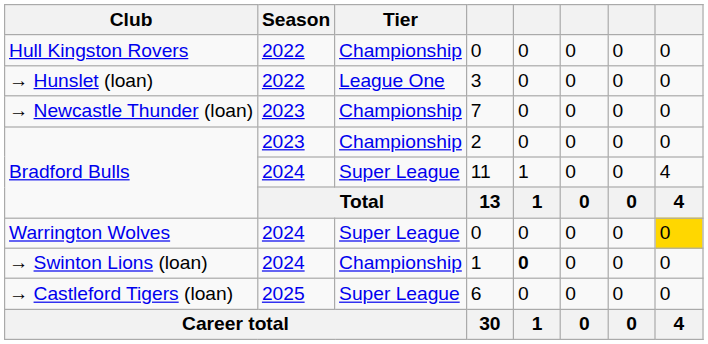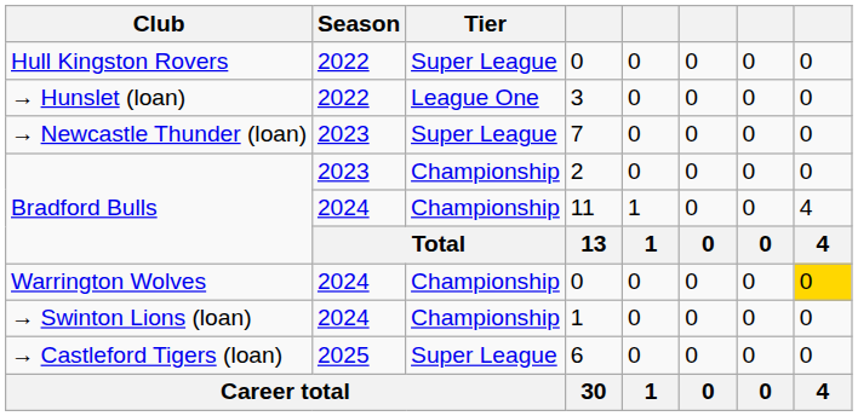 <table class="wikitable defaultcenter">
 <tr>
 <th>Club</th>
 <th>Season</th>
 <th>Tier</th>
 <th style="width:2em;"></th>
 <th style="width:2em;"></th>
 <th style="width:2em;"></th>
 <th style="width:2em;"></th>
 <th style="width:2em;"></th>
 </tr>
 <tr>
 <td style="text-align:left;"> <a href='#'>Hull Kingston Rovers</a></td>
 <td><a href='#'>2022</a></td>
-<td><a href='#'>Championship</a></td>
+<td><a href='#'>Super League</a></td>
 <td>0</td>
 <td>0</td>
 <td>0</td>
 <td>0</td>
 <td>0</td>
 </tr>
 <tr>
 <td style="text-align:left;">→  <a href='#'>Hunslet</a> (loan)</td>
 <td><a href='#'>2022</a></td>
 <td><a href='#'>League One</a></td>
 <td>3</td>
 <td>0</td>
 <td>0</td>
 <td>0</td>
 <td>0</td>
 </tr>
 <tr>
 <td style="text-align:left;">→  <a href='#'>Newcastle Thunder</a> (loan)</td>
 <td><a href='#'>2023</a></td>
-<td><a href='#'>Championship</a></td>
+<td><a href='#'>Super League</a></td>
 <td>7</td>
 <td>0</td>
 <td>0</td>
 <td>0</td>
 <td>0</td>
 </tr>
 <tr>
 <td rowspan="3" style="text-align:left;"> <a href='#'>Bradford Bulls</a></td>
 <td><a href='#'>2023</a></td>
 <td><a href='#'>Championship</a></td>
 <td>2</td>
 <td>0</td>
 <td>0</td>
 <td>0</td>
 <td>0</td>
 </tr>
 <tr>
 <td><a href='#'>2024</a></td>
-<td><a href='#'>Super League</a></td>
+<td><a href='#'>Championship</a></td>
 <td>11</td>
 <td>1</td>
 <td>0</td>
 <td>0</td>
 <td>4</td>
 </tr>
 <tr>
 <th colspan="2">Total</th>
 <th>13</th>
 <th>1</th>
 <th>0</th>
 <th>0</th>
 <th>4</th>
 </tr>
 <tr>
 <td style="text-align:left;"> <a href='#'>Warrington Wolves</a></td>
 <td><a href='#'>2024</a></td>
-<td><a href='#'>Super League</a></td>
+<td><a href='#'>Championship</a></td>
 <td>0</td>
 <td>0</td>
 <td>0</td>
 <td>0</td>
 <td style="background: gold;">0</td>
 </tr>
 <tr>
 <td style="text-align:left;">→  <a href='#'>Swinton Lions</a> (loan)</td>
 <td><a href='#'>2024</a></td>
 <td><a href='#'>Championship</a></td>
 <td>1</td>
-<td><strong>0</strong></td>
+<td>0</td>
 <td>0</td>
 <td>0</td>
 <td>0</td>
 </tr>
 <tr>
 <td style="text-align:left;">→  <a href='#'>Castleford Tigers</a> (loan)</td>
 <td><a href='#'>2025</a></td>
 <td><a href='#'>Super League</a></td>
 <td>6</td>
 <td>0</td>
 <td>0</td>
 <td>0</td>
 <td>0</td>
 </tr>
 <tr>
 <th colspan="3">Career total</th>
 <th>30</th>
 <th>1</th>
 <th>0</th>
 <th>0</th>
 <th>4</th>
 </tr>
 </table>
